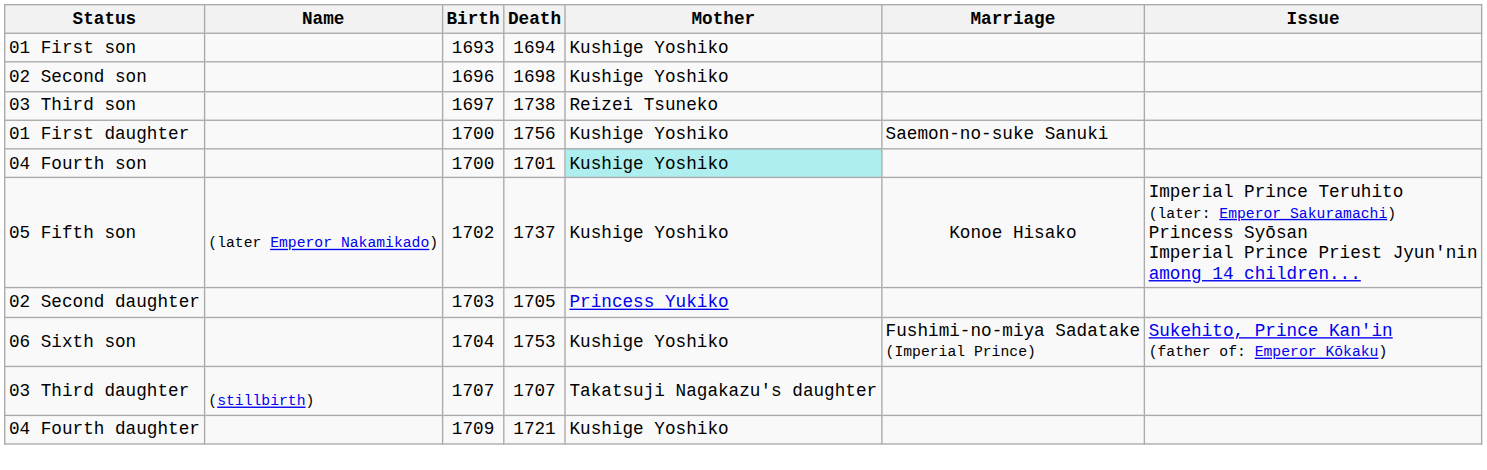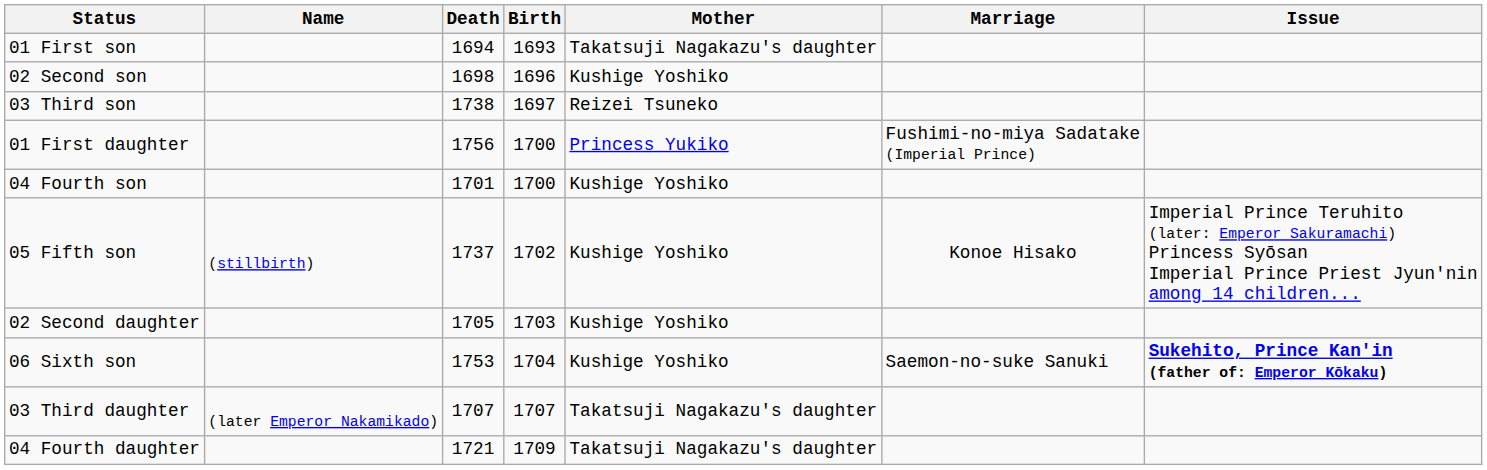 <table class="wikitable sortable">
 <tr>
 <th>Status</th>
 <th>Name</th>
+<th>Death</th>
 <th>Birth</th>
-<th>Death</th>
 <th>Mother</th>
 <th>Marriage</th>
 <th class="unsortable">Issue</th>
 </tr>
 <tr>
 <td><span>01</span> First son</td>
 <td></td>
+<td align="center">1694</td>
 <td align="center">1693</td>
-<td align="center">1694</td>
-<td>Kushige Yoshiko</td>
+<td>Takatsuji Nagakazu's daughter</td>
 <td></td>
 <td></td>
 </tr>
 <tr>
 <td><span>02</span> Second son</td>
 <td></td>
+<td align="center">1698</td>
 <td align="center">1696</td>
-<td align="center">1698</td>
 <td>Kushige Yoshiko</td>
 <td></td>
 <td></td>
 </tr>
 <tr>
 <td><span>03</span> Third son</td>
 <td></td>
+<td align="center">1738</td>
 <td align="center">1697</td>
-<td align="center">1738</td>
 <td>Reizei Tsuneko</td>
 <td></td>
 <td></td>
 </tr>
 <tr>
 <td><span>01</span> First daughter</td>
 <td></td>
+<td align="center">1756</td>
 <td align="center">1700</td>
-<td align="center">1756</td>
-<td>Kushige Yoshiko</td>
-<td>Saemon-no-suke Sanuki</td>
+<td><a href='#'>Princess Yukiko</a></td>
+<td>Fushimi-no-miya Sadatake<br><small>(Imperial Prince)</small></td>
 <td></td>
 </tr>
 <tr>
 <td><span>04</span> Fourth son</td>
 <td></td>
+<td align="center">1701</td>
 <td align="center">1700</td>
-<td align="center">1701</td>
-<td style="background: paleturquoise;">Kushige Yoshiko</td>
+<td>Kushige Yoshiko</td>
 <td></td>
 <td></td>
 </tr>
 <tr>
 <td><span>05</span> Fifth son</td>
-<td><br><small>(later <a href='#'>Emperor Nakamikado</a>)</small></td>
+<td><br><small>(<a href='#'>stillbirth</a>)</small></td>
+<td align="center">1737</td>
 <td align="center">1702</td>
-<td align="center">1737</td>
 <td>Kushige Yoshiko</td>
 <td align="center">Konoe Hisako</td>
 <td> Imperial Prince Teruhito<br><small>(later: <a href='#'>Emperor Sakuramachi</a>)</small><br>Princess Syōsan<br>Imperial Prince Priest Jyun'nin<br><a href='#'>among 14 children...</a></td>
 </tr>
 <tr>
 <td><span>02</span> Second daughter</td>
 <td></td>
+<td align="center">1705</td>
 <td align="center">1703</td>
-<td align="center">1705</td>
-<td><a href='#'>Princess Yukiko</a></td>
+<td>Kushige Yoshiko</td>
 <td></td>
 <td></td>
 </tr>
 <tr>
 <td><span>06</span> Sixth son</td>
 <td></td>
+<td align="center">1753</td>
 <td align="center">1704</td>
-<td align="center">1753</td>
 <td>Kushige Yoshiko</td>
-<td>Fushimi-no-miya Sadatake<br><small>(Imperial Prince)</small></td>
-<td><a href='#'>Sukehito, Prince Kan'in</a><br><small>(father of: <a href='#'>Emperor Kōkaku</a>)</small></td>
+<td>Saemon-no-suke Sanuki</td>
+<td><strong><a href='#'>Sukehito, Prince Kan'in</a><br><small>(father of: <a href='#'>Emperor Kōkaku</a>)</small></strong></td>
 </tr>
 <tr>
 <td><span>03</span> Third daughter</td>
-<td><br><small>(<a href='#'>stillbirth</a>)</small></td>
+<td><br><small>(later <a href='#'>Emperor Nakamikado</a>)</small></td>
 <td align="center">1707</td>
 <td align="center">1707</td>
 <td>Takatsuji Nagakazu's daughter</td>
 <td></td>
 <td></td>
 </tr>
 <tr>
 <td><span>04</span> Fourth daughter</td>
 <td></td>
+<td align="center">1721</td>
 <td align="center">1709</td>
-<td align="center">1721</td>
-<td>Kushige Yoshiko</td>
+<td>Takatsuji Nagakazu's daughter</td>
 <td></td>
 <td></td>
 </tr>
 </table>
